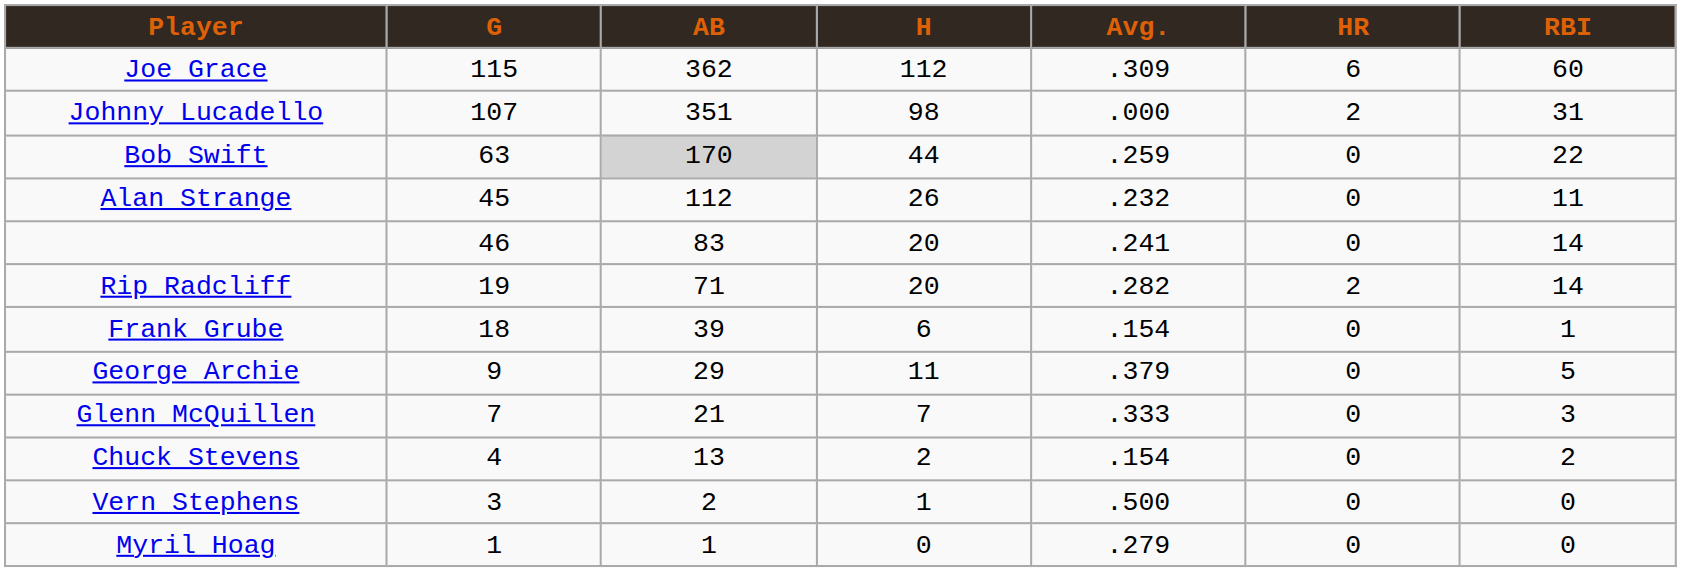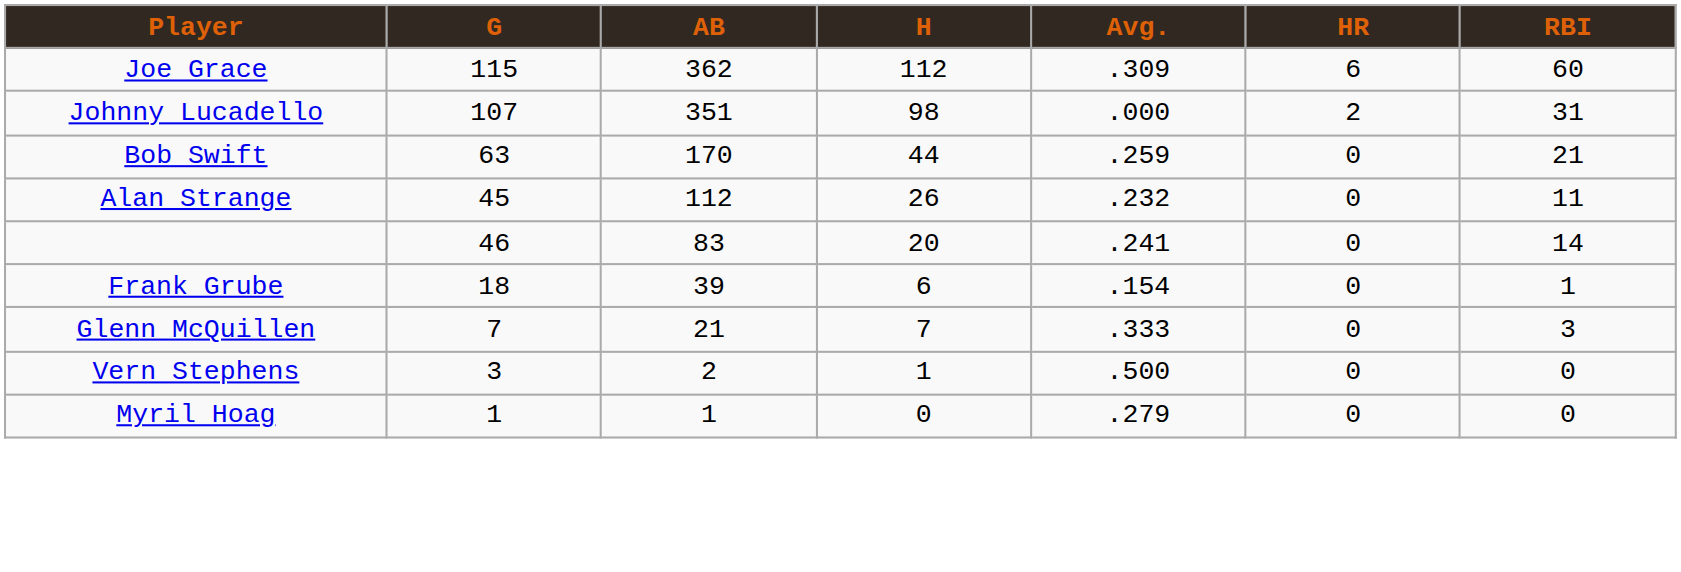 <table class="wikitable sortable">
 <tr>
 <th style="background:#312821;color:#de6108;" width="16%">Player</th>
 <th style="background:#312821;color:#de6108;" width="9%">G</th>
 <th style="background:#312821;color:#de6108;" width="9%">AB</th>
 <th style="background:#312821;color:#de6108;" width="9%">H</th>
 <th style="background:#312821;color:#de6108;" width="9%">Avg.</th>
 <th style="background:#312821;color:#de6108;" width="9%">HR</th>
 <th style="background:#312821;color:#de6108;" width="9%">RBI</th>
 </tr>
 <tr align="center">
 <td><a href='#'>Joe Grace</a></td>
 <td>115</td>
 <td>362</td>
 <td>112</td>
 <td>.309</td>
 <td>6</td>
 <td>60</td>
 </tr>
 <tr align="center">
 <td><a href='#'>Johnny Lucadello</a></td>
 <td>107</td>
 <td>351</td>
 <td>98</td>
 <td>.000</td>
 <td>2</td>
 <td>31</td>
 </tr>
 <tr align="center">
 <td><a href='#'>Bob Swift</a></td>
 <td>63</td>
-<td style="background: lightgrey;">170</td>
+<td>170</td>
 <td>44</td>
 <td>.259</td>
 <td>0</td>
-<td>22</td>
+<td>21</td>
 </tr>
 <tr align="center">
 <td><a href='#'>Alan Strange</a></td>
 <td>45</td>
 <td>112</td>
 <td>26</td>
 <td>.232</td>
 <td>0</td>
 <td>11</td>
 </tr>
 <tr align="center">
 <td></td>
 <td>46</td>
 <td>83</td>
 <td>20</td>
 <td>.241</td>
 <td>0</td>
 <td>14</td>
 </tr>
 <tr align="center">
-<td><a href='#'>Rip Radcliff</a></td>
-<td>19</td>
-<td>71</td>
-<td>20</td>
-<td>.282</td>
-<td>2</td>
-<td>14</td>
-</tr>
-<tr align="center">
 <td><a href='#'>Frank Grube</a></td>
 <td>18</td>
 <td>39</td>
 <td>6</td>
 <td>.154</td>
 <td>0</td>
 <td>1</td>
 </tr>
 <tr align="center">
-<td><a href='#'>George Archie</a></td>
-<td>9</td>
-<td>29</td>
-<td>11</td>
-<td>.379</td>
-<td>0</td>
-<td>5</td>
-</tr>
-<tr align="center">
 <td><a href='#'>Glenn McQuillen</a></td>
 <td>7</td>
 <td>21</td>
 <td>7</td>
 <td>.333</td>
 <td>0</td>
 <td>3</td>
-</tr>
-<tr align="center">
-<td><a href='#'>Chuck Stevens</a></td>
-<td>4</td>
-<td>13</td>
-<td>2</td>
-<td>.154</td>
-<td>0</td>
-<td>2</td>
 </tr>
 <tr align="center">
 <td><a href='#'>Vern Stephens</a></td>
 <td>3</td>
 <td>2</td>
 <td>1</td>
 <td>.500</td>
 <td>0</td>
 <td>0</td>
 </tr>
 <tr align="center">
 <td><a href='#'>Myril Hoag</a></td>
 <td>1</td>
 <td>1</td>
 <td>0</td>
 <td>.279</td>
 <td>0</td>
 <td>0</td>
 </tr>
 </table>
